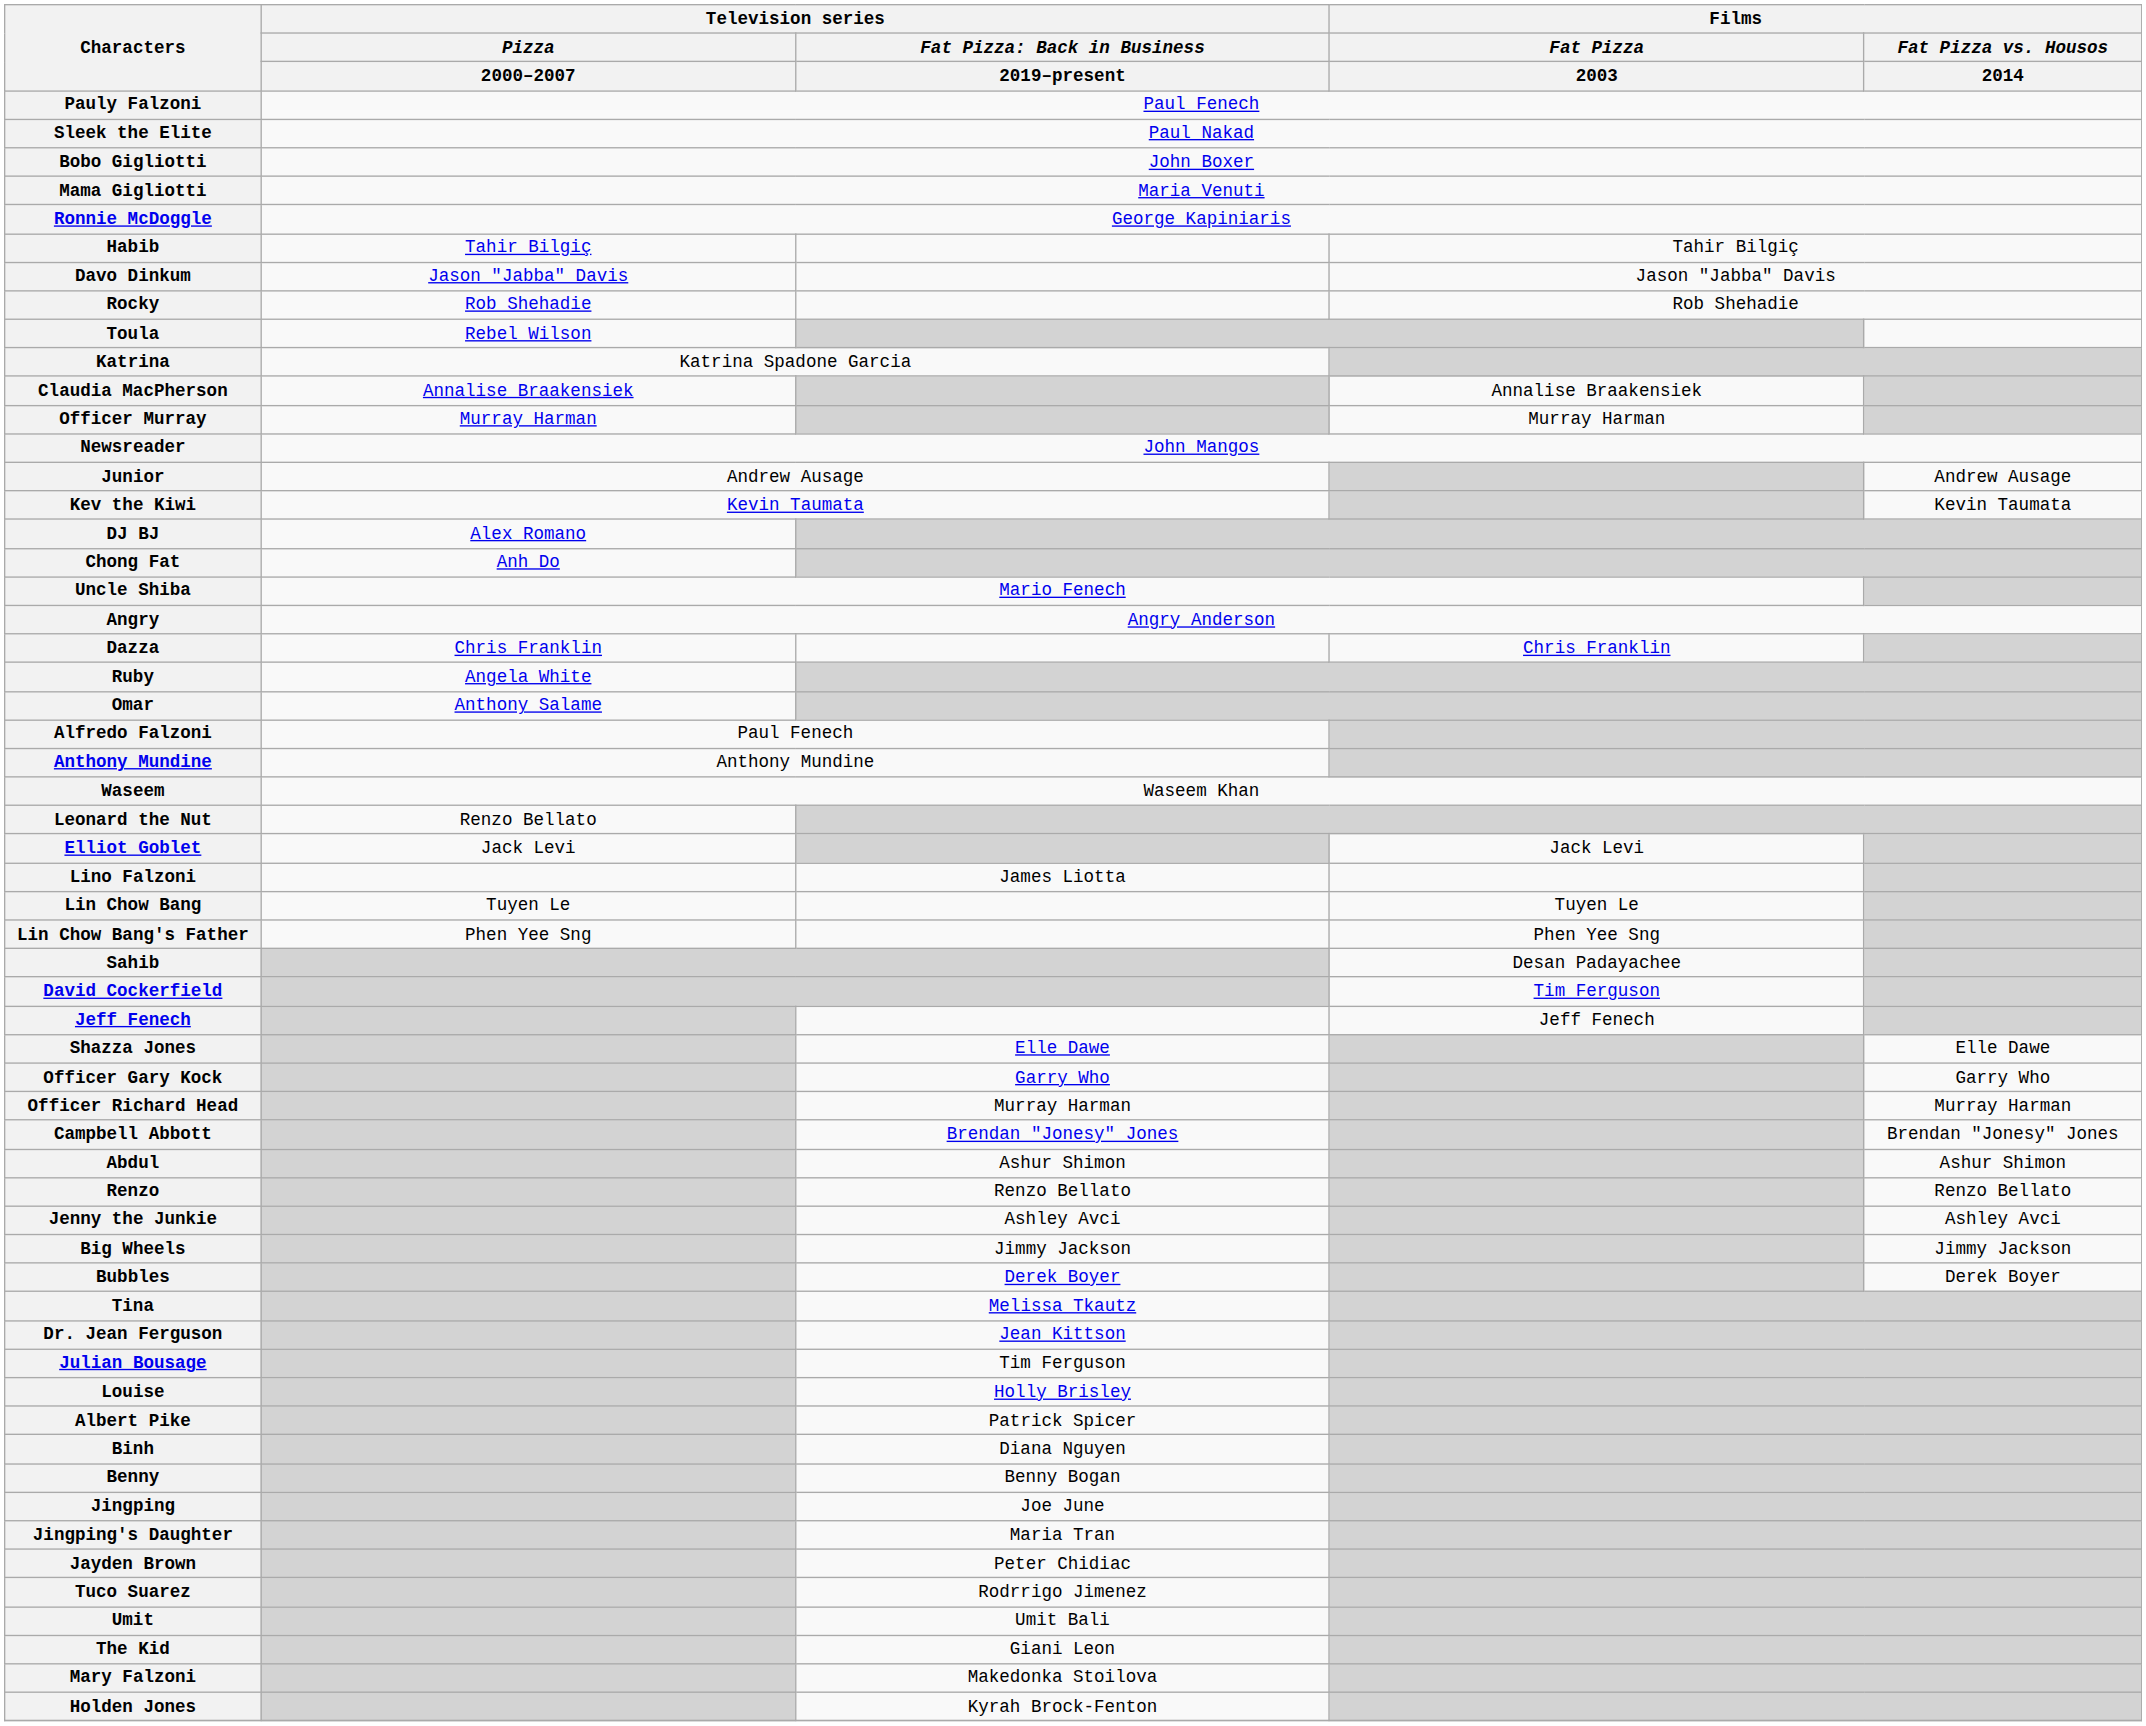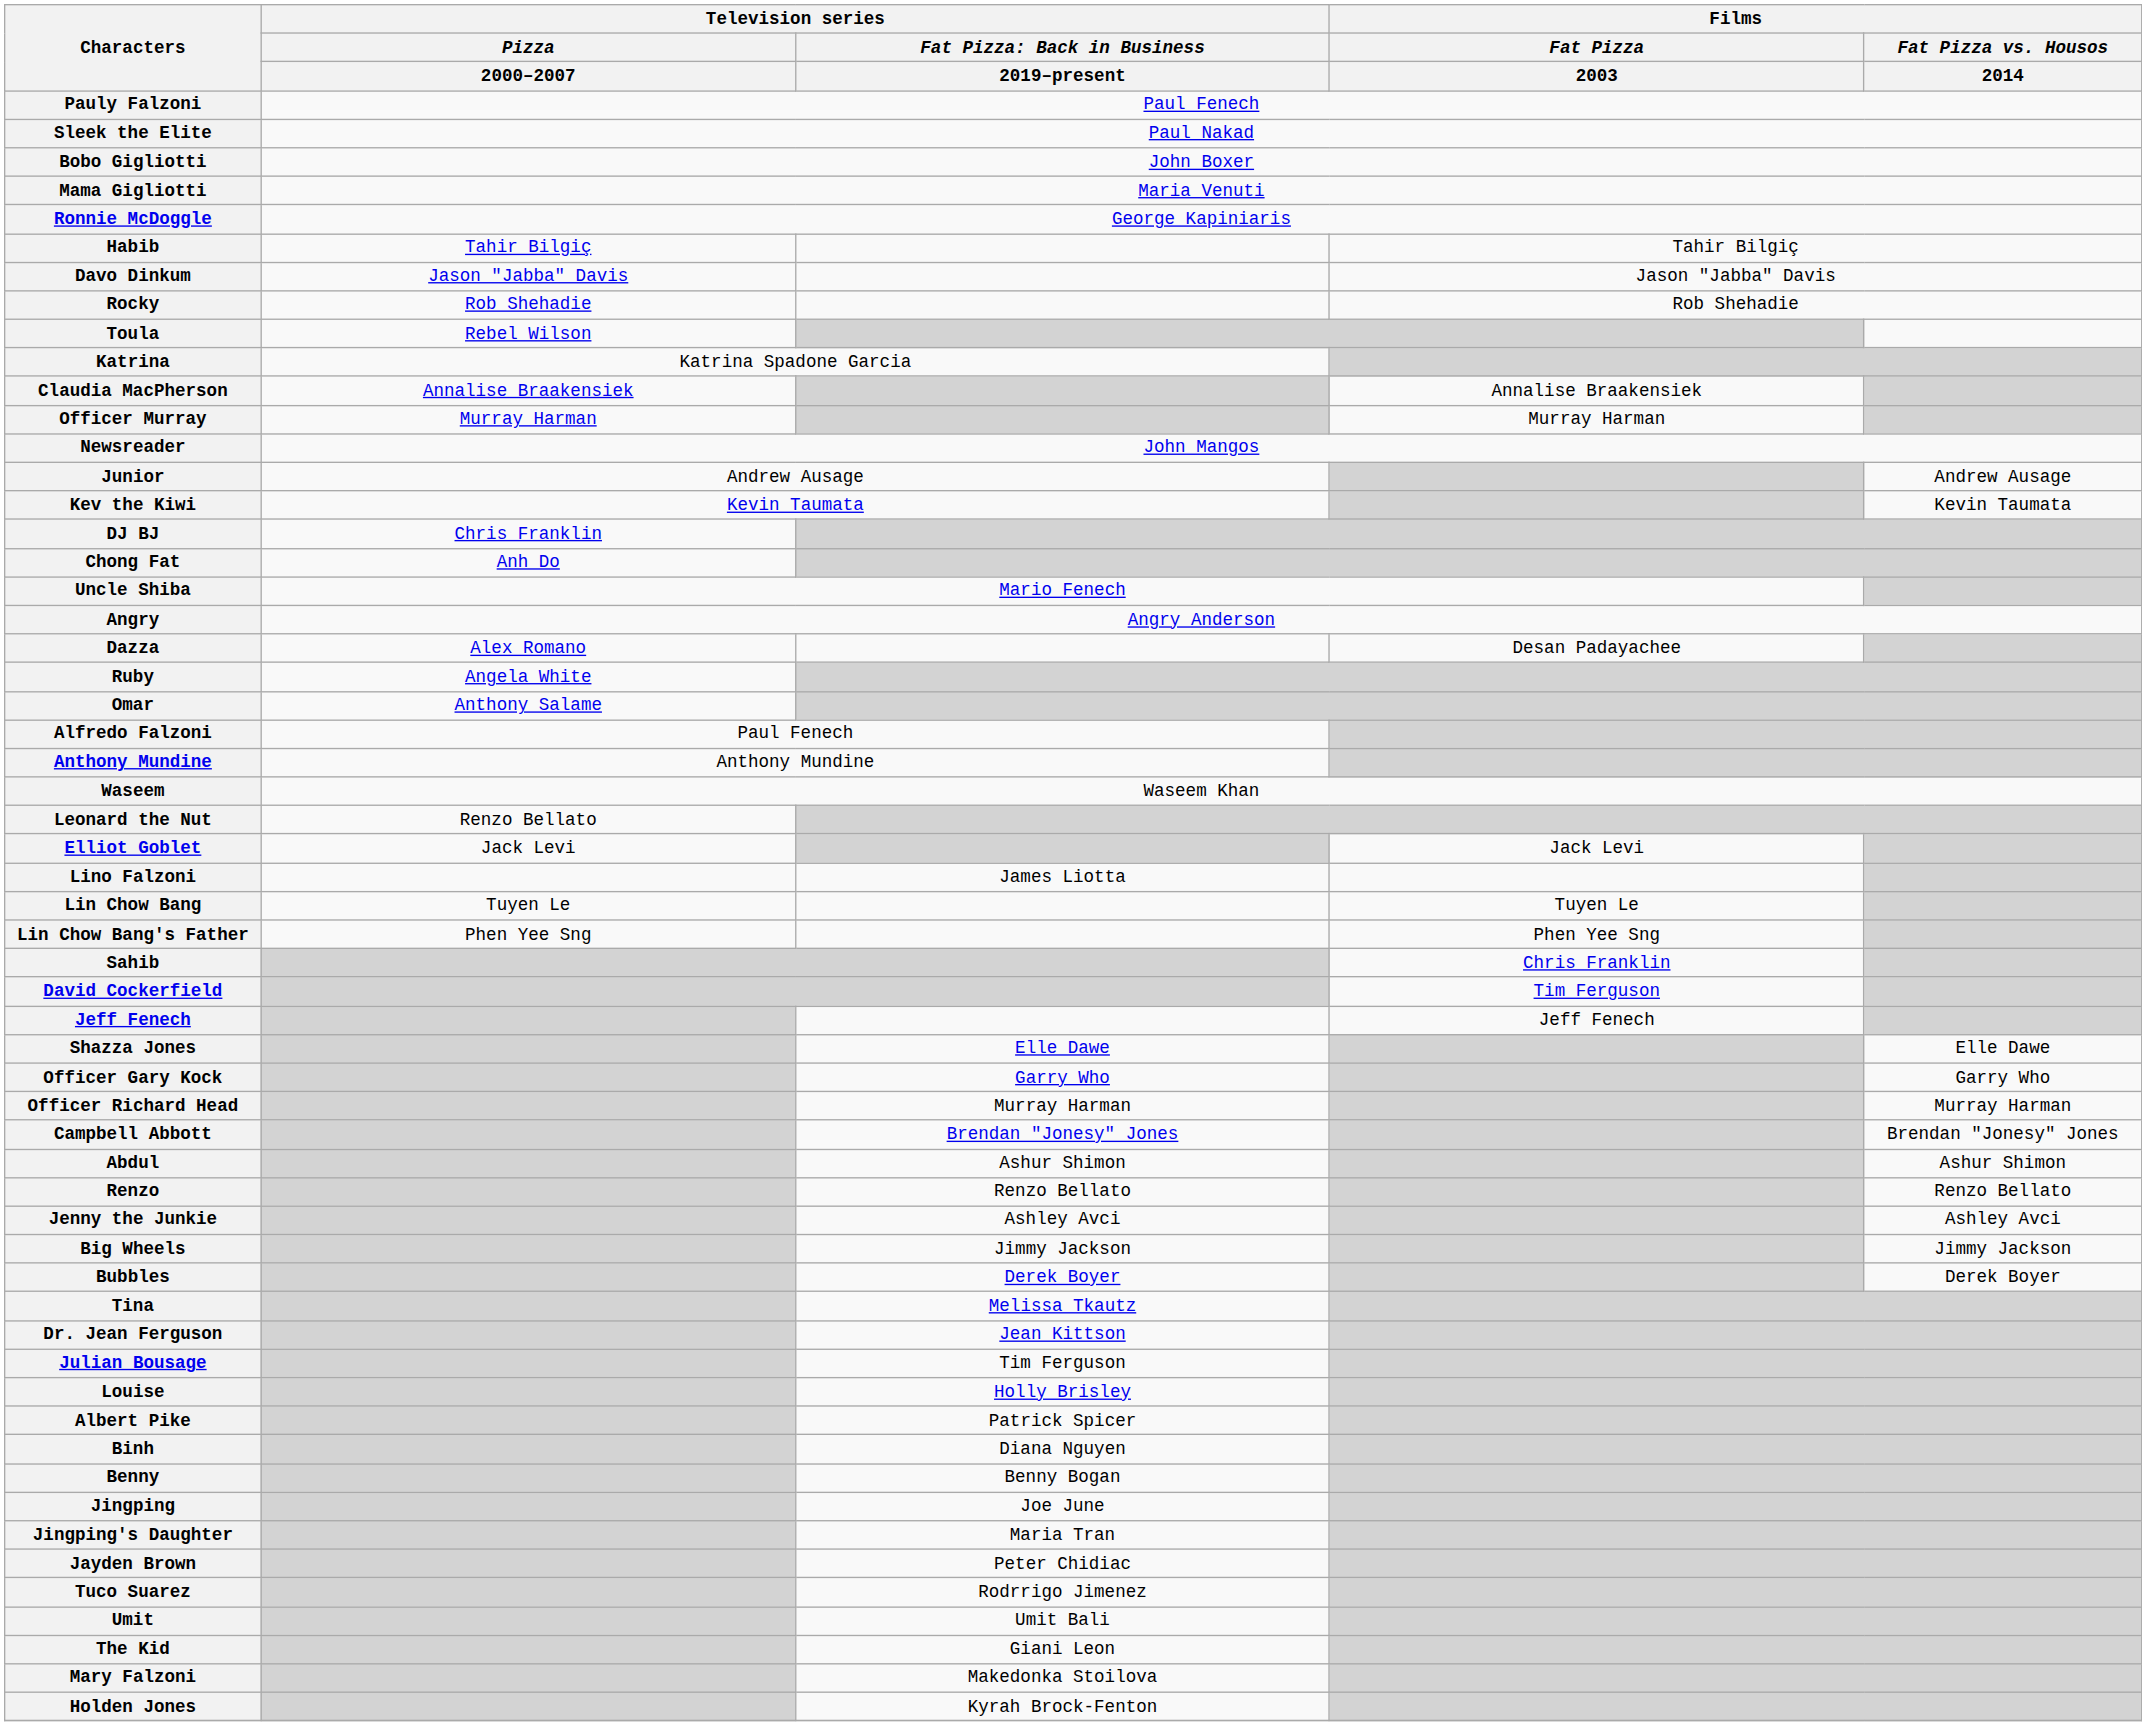 <table class="wikitable" width="100%" style="text-align:center">
 <tr>
 <th rowspan="3" width="12%">Characters</th>
 <th colspan="2" width="50%">Television series</th>
 <th colspan="3" width="50%">Films</th>
 </tr>
 <tr>
 <th width="25%"><em>Pizza</em></th>
 <th width="25%"><em>Fat Pizza: Back in Business</em></th>
 <th width="25%"><em>Fat Pizza</em></th>
 <th width="25%"><em>Fat Pizza vs. Housos</em></th>
 </tr>
 <tr>
 <th>2000–2007</th>
 <th>2019–present</th>
 <th>2003</th>
 <th>2014</th>
 </tr>
 <tr>
 <th>Pauly Falzoni</th>
 <td colspan="4"><a href='#'>Paul Fenech</a></td>
 </tr>
 <tr>
 <th>Sleek the Elite</th>
 <td colspan="4"><a href='#'>Paul Nakad</a></td>
 </tr>
 <tr>
 <th>Bobo Gigliotti</th>
 <td colspan="4"><a href='#'>John Boxer</a></td>
 </tr>
 <tr>
 <th>Mama Gigliotti</th>
 <td colspan="4"><a href='#'>Maria Venuti</a></td>
 </tr>
 <tr>
 <th><a href='#'>Ronnie McDoggle</a></th>
 <td colspan="4"><a href='#'>George Kapiniaris</a></td>
 </tr>
 <tr>
 <th>Habib</th>
 <td><a href='#'>Tahir Bilgiç</a></td>
 <td></td>
 <td colspan="2">Tahir Bilgiç</td>
 </tr>
 <tr>
 <th>Davo Dinkum</th>
 <td><a href='#'>Jason "Jabba" Davis</a></td>
 <td></td>
 <td colspan="2">Jason "Jabba" Davis</td>
 </tr>
 <tr>
 <th>Rocky</th>
 <td><a href='#'>Rob Shehadie</a></td>
 <td></td>
 <td colspan="2">Rob Shehadie</td>
 </tr>
 <tr>
 <th>Toula</th>
 <td><a href='#'>Rebel Wilson</a></td>
 <td colspan="2" style="background-color:#D3D3D3;"></td>
 <td></td>
 </tr>
 <tr>
 <th>Katrina</th>
 <td colspan="2">Katrina Spadone Garcia</td>
 <td colspan="2" style="background-color:#D3D3D3;"></td>
 </tr>
 <tr>
 <th>Claudia MacPherson</th>
 <td><a href='#'>Annalise Braakensiek</a></td>
 <td style="background-color:#D3D3D3;"></td>
 <td>Annalise Braakensiek</td>
 <td style="background-color:#D3D3D3;"></td>
 </tr>
 <tr>
 <th>Officer Murray</th>
 <td><a href='#'>Murray Harman</a></td>
 <td style="background-color:#D3D3D3;"></td>
 <td>Murray Harman</td>
 <td style="background-color:#D3D3D3;"></td>
 </tr>
 <tr>
 <th>Newsreader</th>
 <td colspan="4"><a href='#'>John Mangos</a></td>
 </tr>
 <tr>
 <th>Junior</th>
 <td colspan="2">Andrew Ausage</td>
 <td style="background-color:#D3D3D3;"></td>
 <td>Andrew Ausage</td>
 </tr>
 <tr>
 <th>Kev the Kiwi</th>
 <td colspan="2"><a href='#'>Kevin Taumata</a></td>
 <td style="background-color:#D3D3D3;"></td>
 <td>Kevin Taumata</td>
 </tr>
 <tr>
 <th>DJ BJ</th>
-<td><a href='#'>Alex Romano</a></td>
+<td><a href='#'>Chris Franklin</a></td>
 <td colspan="3" style="background-color:#D3D3D3;"></td>
 </tr>
 <tr>
 <th>Chong Fat</th>
 <td><a href='#'>Anh Do</a></td>
 <td colspan="3" style="background-color:#D3D3D3;"></td>
 </tr>
 <tr>
 <th>Uncle Shiba</th>
 <td colspan="3"><a href='#'>Mario Fenech</a></td>
 <td style="background-color:#D3D3D3;"></td>
 </tr>
 <tr>
 <th>Angry</th>
 <td colspan="4"><a href='#'>Angry Anderson</a></td>
 </tr>
 <tr>
 <th>Dazza</th>
-<td><a href='#'>Chris Franklin</a></td>
+<td><a href='#'>Alex Romano</a></td>
 <td></td>
-<td><a href='#'>Chris Franklin</a></td>
+<td>Desan Padayachee</td>
 <td style="background-color:#D3D3D3;"></td>
 </tr>
 <tr>
 <th>Ruby</th>
 <td><a href='#'>Angela White</a></td>
 <td colspan="3" style="background-color:#D3D3D3;"></td>
 </tr>
 <tr>
 <th>Omar</th>
 <td><a href='#'>Anthony Salame</a></td>
 <td colspan="3" style="background-color:#D3D3D3;"></td>
 </tr>
 <tr>
 <th>Alfredo Falzoni</th>
 <td colspan="2">Paul Fenech</td>
 <td colspan="2" style="background-color:#D3D3D3;"></td>
 </tr>
 <tr>
 <th><a href='#'>Anthony Mundine</a></th>
 <td colspan="2">Anthony Mundine</td>
 <td colspan="2" style="background-color:#D3D3D3;"></td>
 </tr>
 <tr>
 <th>Waseem</th>
 <td colspan="4">Waseem Khan</td>
 </tr>
 <tr>
 <th>Leonard the Nut</th>
 <td>Renzo Bellato</td>
 <td colspan="3" style="background-color:#D3D3D3;"></td>
 </tr>
 <tr>
 <th><a href='#'>Elliot Goblet</a></th>
 <td>Jack Levi</td>
 <td style="background-color:#D3D3D3;"></td>
 <td>Jack Levi</td>
 <td style="background-color:#D3D3D3;"></td>
 </tr>
 <tr>
 <th>Lino Falzoni</th>
 <td></td>
 <td>James Liotta</td>
 <td></td>
 <td style="background-color:#D3D3D3;"></td>
 </tr>
 <tr>
 <th>Lin Chow Bang</th>
 <td>Tuyen Le</td>
 <td></td>
 <td>Tuyen Le</td>
 <td style="background-color:#D3D3D3;"></td>
 </tr>
 <tr>
 <th>Lin Chow Bang's Father</th>
 <td>Phen Yee Sng</td>
 <td></td>
 <td>Phen Yee Sng</td>
 <td style="background-color:#D3D3D3;"></td>
 </tr>
 <tr>
 <th>Sahib</th>
 <td colspan="2" style="background-color:#D3D3D3;"></td>
-<td>Desan Padayachee</td>
+<td><a href='#'>Chris Franklin</a></td>
 <td style="background-color:#D3D3D3;"></td>
 </tr>
 <tr>
 <th><a href='#'>David Cockerfield</a></th>
 <td colspan="2" style="background-color:#D3D3D3;"></td>
 <td><a href='#'>Tim Ferguson</a></td>
 <td style="background-color:#D3D3D3;"></td>
 </tr>
 <tr>
 <th><a href='#'>Jeff Fenech</a></th>
 <td style="background-color:#D3D3D3;"></td>
 <td></td>
 <td>Jeff Fenech</td>
 <td style="background-color:#D3D3D3;"></td>
 </tr>
 <tr>
 <th>Shazza Jones</th>
 <td style="background-color:#D3D3D3;"></td>
 <td><a href='#'>Elle Dawe</a></td>
 <td style="background-color:#D3D3D3;"></td>
 <td>Elle Dawe</td>
 </tr>
 <tr>
 <th>Officer Gary Kock</th>
 <td style="background-color:#D3D3D3;"></td>
 <td><a href='#'>Garry Who</a></td>
 <td style="background-color:#D3D3D3;"></td>
 <td>Garry Who</td>
 </tr>
 <tr>
 <th>Officer Richard Head</th>
 <td style="background-color:#D3D3D3;"></td>
 <td>Murray Harman</td>
 <td style="background-color:#D3D3D3;"></td>
 <td>Murray Harman</td>
 </tr>
 <tr>
 <th>Campbell Abbott</th>
 <td style="background-color:#D3D3D3;"></td>
 <td><a href='#'>Brendan "Jonesy" Jones</a></td>
 <td style="background-color:#D3D3D3;"></td>
 <td>Brendan "Jonesy" Jones</td>
 </tr>
 <tr>
 <th>Abdul</th>
 <td style="background-color:#D3D3D3;"></td>
 <td>Ashur Shimon</td>
 <td style="background-color:#D3D3D3;"></td>
 <td>Ashur Shimon</td>
 </tr>
 <tr>
 <th>Renzo</th>
 <td style="background-color:#D3D3D3;"></td>
 <td>Renzo Bellato</td>
 <td style="background-color:#D3D3D3;"></td>
 <td>Renzo Bellato</td>
 </tr>
 <tr>
 <th>Jenny the Junkie</th>
 <td style="background-color:#D3D3D3;"></td>
 <td>Ashley Avci</td>
 <td style="background-color:#D3D3D3;"></td>
 <td>Ashley Avci</td>
 </tr>
 <tr>
 <th>Big Wheels</th>
 <td style="background-color:#D3D3D3;"></td>
 <td>Jimmy Jackson</td>
 <td style="background-color:#D3D3D3;"></td>
 <td>Jimmy Jackson</td>
 </tr>
 <tr>
 <th>Bubbles</th>
 <td style="background-color:#D3D3D3;"></td>
 <td><a href='#'>Derek Boyer</a></td>
 <td style="background-color:#D3D3D3;"></td>
 <td>Derek Boyer</td>
 </tr>
 <tr>
 <th>Tina</th>
 <td style="background-color:#D3D3D3;"></td>
 <td><a href='#'>Melissa Tkautz</a></td>
 <td colspan="2" style="background-color:#D3D3D3;"></td>
 </tr>
 <tr>
 <th>Dr. Jean Ferguson</th>
 <td style="background-color:#D3D3D3;"></td>
 <td><a href='#'>Jean Kittson</a></td>
 <td colspan="2" style="background-color:#D3D3D3;"></td>
 </tr>
 <tr>
 <th><a href='#'>Julian Bousage</a></th>
 <td style="background-color:#D3D3D3;"></td>
 <td>Tim Ferguson</td>
 <td colspan="2" style="background-color:#D3D3D3;"></td>
 </tr>
 <tr>
 <th>Louise</th>
 <td style="background-color:#D3D3D3;"></td>
 <td><a href='#'>Holly Brisley</a></td>
 <td colspan="2" style="background-color:#D3D3D3;"></td>
 </tr>
 <tr>
 <th>Albert Pike</th>
 <td style="background-color:#D3D3D3;"></td>
 <td>Patrick Spicer</td>
 <td colspan="2" style="background-color:#D3D3D3;"></td>
 </tr>
 <tr>
 <th>Binh</th>
 <td style="background-color:#D3D3D3;"></td>
 <td>Diana Nguyen</td>
 <td colspan="2" style="background-color:#D3D3D3;"></td>
 </tr>
 <tr>
 <th>Benny</th>
 <td style="background-color:#D3D3D3;"></td>
 <td>Benny Bogan</td>
 <td colspan="2" style="background-color:#D3D3D3;"></td>
 </tr>
 <tr>
 <th>Jingping</th>
 <td style="background-color:#D3D3D3;"></td>
 <td>Joe June</td>
 <td colspan="2" style="background-color:#D3D3D3;"></td>
 </tr>
 <tr>
 <th>Jingping's Daughter</th>
 <td style="background-color:#D3D3D3;"></td>
 <td>Maria Tran</td>
 <td colspan="2" style="background-color:#D3D3D3;"></td>
 </tr>
 <tr>
 <th>Jayden Brown</th>
 <td style="background-color:#D3D3D3;"></td>
 <td>Peter Chidiac</td>
 <td colspan="2" style="background-color:#D3D3D3;"></td>
 </tr>
 <tr>
 <th>Tuco Suarez</th>
 <td style="background-color:#D3D3D3;"></td>
 <td>Rodrrigo Jimenez</td>
 <td colspan="2" style="background-color:#D3D3D3;"></td>
 </tr>
 <tr>
 <th>Umit</th>
 <td style="background-color:#D3D3D3;"></td>
 <td>Umit Bali</td>
 <td colspan="2" style="background-color:#D3D3D3;"></td>
 </tr>
 <tr>
 <th>The Kid</th>
 <td style="background-color:#D3D3D3;"></td>
 <td>Giani Leon</td>
 <td colspan="2" style="background-color:#D3D3D3;"></td>
 </tr>
 <tr>
 <th>Mary Falzoni</th>
 <td style="background-color:#D3D3D3;"></td>
 <td>Makedonka Stoilova</td>
 <td colspan="2" style="background-color:#D3D3D3;"></td>
 </tr>
 <tr>
 <th>Holden Jones</th>
 <td style="background-color:#D3D3D3;"></td>
 <td>Kyrah Brock-Fenton</td>
 <td colspan="2" style="background-color:#D3D3D3;"></td>
 </tr>
 <tr>
 </tr>
 </table>
